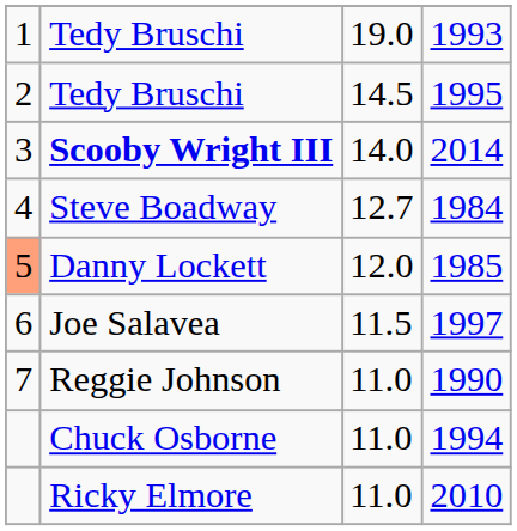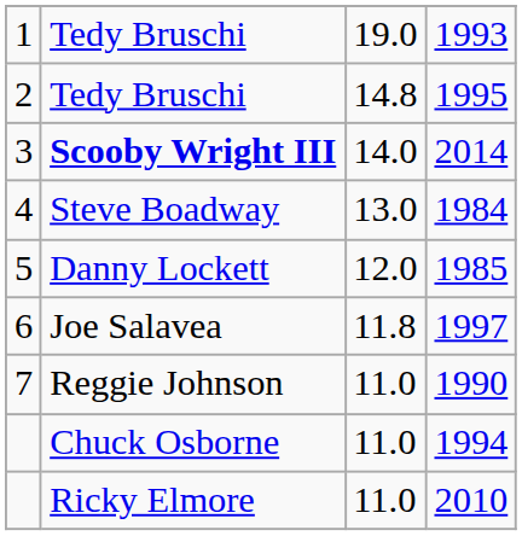 <table class="wikitable">
 <tr>
 </tr>
 <tr>
 <td>1</td>
 <td><a href='#'>Tedy Bruschi</a></td>
 <td>19.0</td>
 <td><a href='#'>1993</a></td>
 </tr>
 <tr>
 <td>2</td>
 <td><a href='#'>Tedy Bruschi</a></td>
-<td>14.5</td>
+<td>14.8</td>
 <td><a href='#'>1995</a></td>
 </tr>
 <tr>
 <td>3</td>
 <td><strong><a href='#'>Scooby Wright III</a></strong></td>
 <td>14.0</td>
 <td><a href='#'>2014</a></td>
 </tr>
 <tr>
 <td>4</td>
 <td><a href='#'>Steve Boadway</a></td>
-<td>12.7</td>
+<td>13.0</td>
 <td><a href='#'>1984</a></td>
 </tr>
 <tr>
-<td style="background: lightsalmon;">5</td>
+<td>5</td>
 <td><a href='#'>Danny Lockett</a></td>
 <td>12.0</td>
 <td><a href='#'>1985</a></td>
 </tr>
 <tr>
 <td>6</td>
 <td>Joe Salavea</td>
-<td>11.5</td>
+<td>11.8</td>
 <td><a href='#'>1997</a></td>
 </tr>
 <tr>
 <td>7</td>
 <td>Reggie Johnson</td>
 <td>11.0</td>
 <td><a href='#'>1990</a></td>
 </tr>
 <tr>
 <td></td>
 <td><a href='#'>Chuck Osborne</a></td>
 <td>11.0</td>
 <td><a href='#'>1994</a></td>
 </tr>
 <tr>
 <td></td>
 <td><a href='#'>Ricky Elmore</a></td>
 <td>11.0</td>
 <td><a href='#'>2010</a></td>
 </tr>
 </table>
